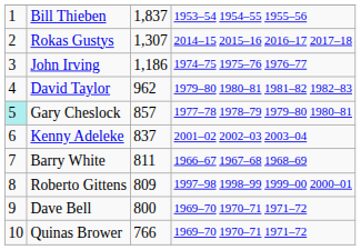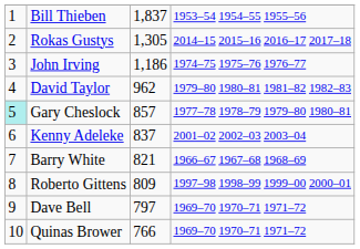 <table class="wikitable">
 <tr>
 </tr>
 <tr>
 <td>1</td>
 <td><a href='#'>Bill Thieben</a></td>
 <td>1,837</td>
 <td style="font-size:80%;"><a href='#'>1953–54</a> <a href='#'>1954–55</a> <a href='#'>1955–56</a></td>
 </tr>
 <tr>
 <td>2</td>
 <td><a href='#'>Rokas Gustys</a></td>
-<td>1,307</td>
+<td>1,305</td>
 <td style="font-size:80%;"><a href='#'>2014–15</a> <a href='#'>2015–16</a> <a href='#'>2016–17</a> <a href='#'>2017–18</a></td>
 </tr>
 <tr>
 <td>3</td>
 <td><a href='#'>John Irving</a></td>
 <td>1,186</td>
 <td style="font-size:80%;"><a href='#'>1974–75</a> <a href='#'>1975–76</a> <a href='#'>1976–77</a></td>
 </tr>
 <tr>
 <td>4</td>
 <td><a href='#'>David Taylor</a></td>
 <td>962</td>
 <td style="font-size:80%;"><a href='#'>1979–80</a> <a href='#'>1980–81</a> <a href='#'>1981–82</a> <a href='#'>1982–83</a></td>
 </tr>
 <tr>
 <td style="background: paleturquoise;">5</td>
 <td>Gary Cheslock</td>
 <td>857</td>
 <td style="font-size:80%;"><a href='#'>1977–78</a> <a href='#'>1978–79</a> <a href='#'>1979–80</a> <a href='#'>1980–81</a></td>
 </tr>
 <tr>
 <td>6</td>
 <td><a href='#'>Kenny Adeleke</a></td>
 <td>837</td>
 <td style="font-size:80%;"><a href='#'>2001–02</a> <a href='#'>2002–03</a> <a href='#'>2003–04</a></td>
 </tr>
 <tr>
 <td>7</td>
 <td>Barry White</td>
-<td>811</td>
+<td>821</td>
 <td style="font-size:80%;"><a href='#'>1966–67</a> <a href='#'>1967–68</a> <a href='#'>1968–69</a></td>
 </tr>
 <tr>
 <td>8</td>
 <td>Roberto Gittens</td>
 <td>809</td>
 <td style="font-size:80%;"><a href='#'>1997–98</a> <a href='#'>1998–99</a> <a href='#'>1999–00</a> <a href='#'>2000–01</a></td>
 </tr>
 <tr>
 <td>9</td>
 <td>Dave Bell</td>
-<td>800</td>
+<td>797</td>
 <td style="font-size:80%;"><a href='#'>1969–70</a> <a href='#'>1970–71</a> <a href='#'>1971–72</a></td>
 </tr>
 <tr>
 <td>10</td>
 <td>Quinas Brower</td>
 <td>766</td>
 <td style="font-size:80%;"><a href='#'>1969–70</a> <a href='#'>1970–71</a> <a href='#'>1971–72</a></td>
 </tr>
 </table>
